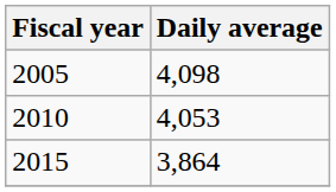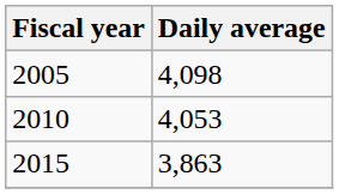 <table class="wikitable">
 <tr>
 <th>Fiscal year</th>
 <th>Daily average</th>
 </tr>
 <tr>
 <td>2005</td>
 <td>4,098</td>
 </tr>
 <tr>
 <td>2010</td>
 <td>4,053</td>
 </tr>
 <tr>
 <td>2015</td>
-<td>3,864</td>
+<td>3,863</td>
 </tr>
 <tr>
 </tr>
 </table>
